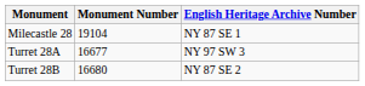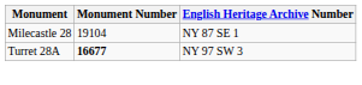 <table class="wikitable">
 <tr>
 <th>Monument</th>
 <th>Monument Number</th>
 <th><a href='#'>English Heritage Archive</a> Number</th>
 </tr>
 <tr>
 <td>Milecastle 28</td>
 <td>19104</td>
 <td>NY 87 SE 1</td>
 </tr>
 <tr>
 <td>Turret 28A</td>
-<td>16677</td>
+<td><strong>16677</strong></td>
 <td>NY 97 SW 3</td>
 </tr>
-<tr>
-<td>Turret 28B</td>
-<td>16680</td>
-<td>NY 87 SE 2</td>
-</tr>
 </table>
